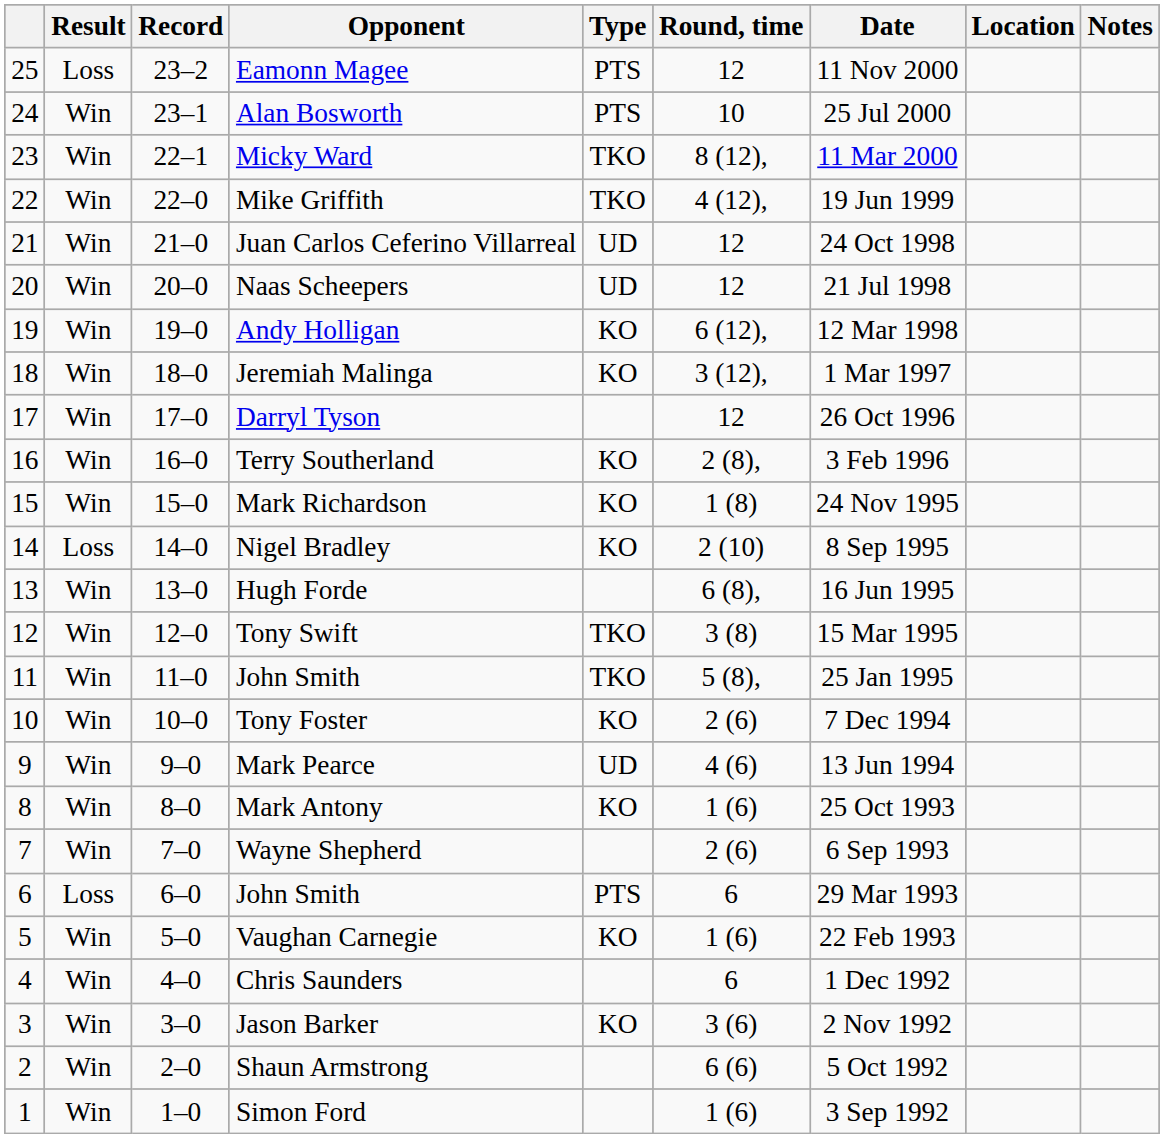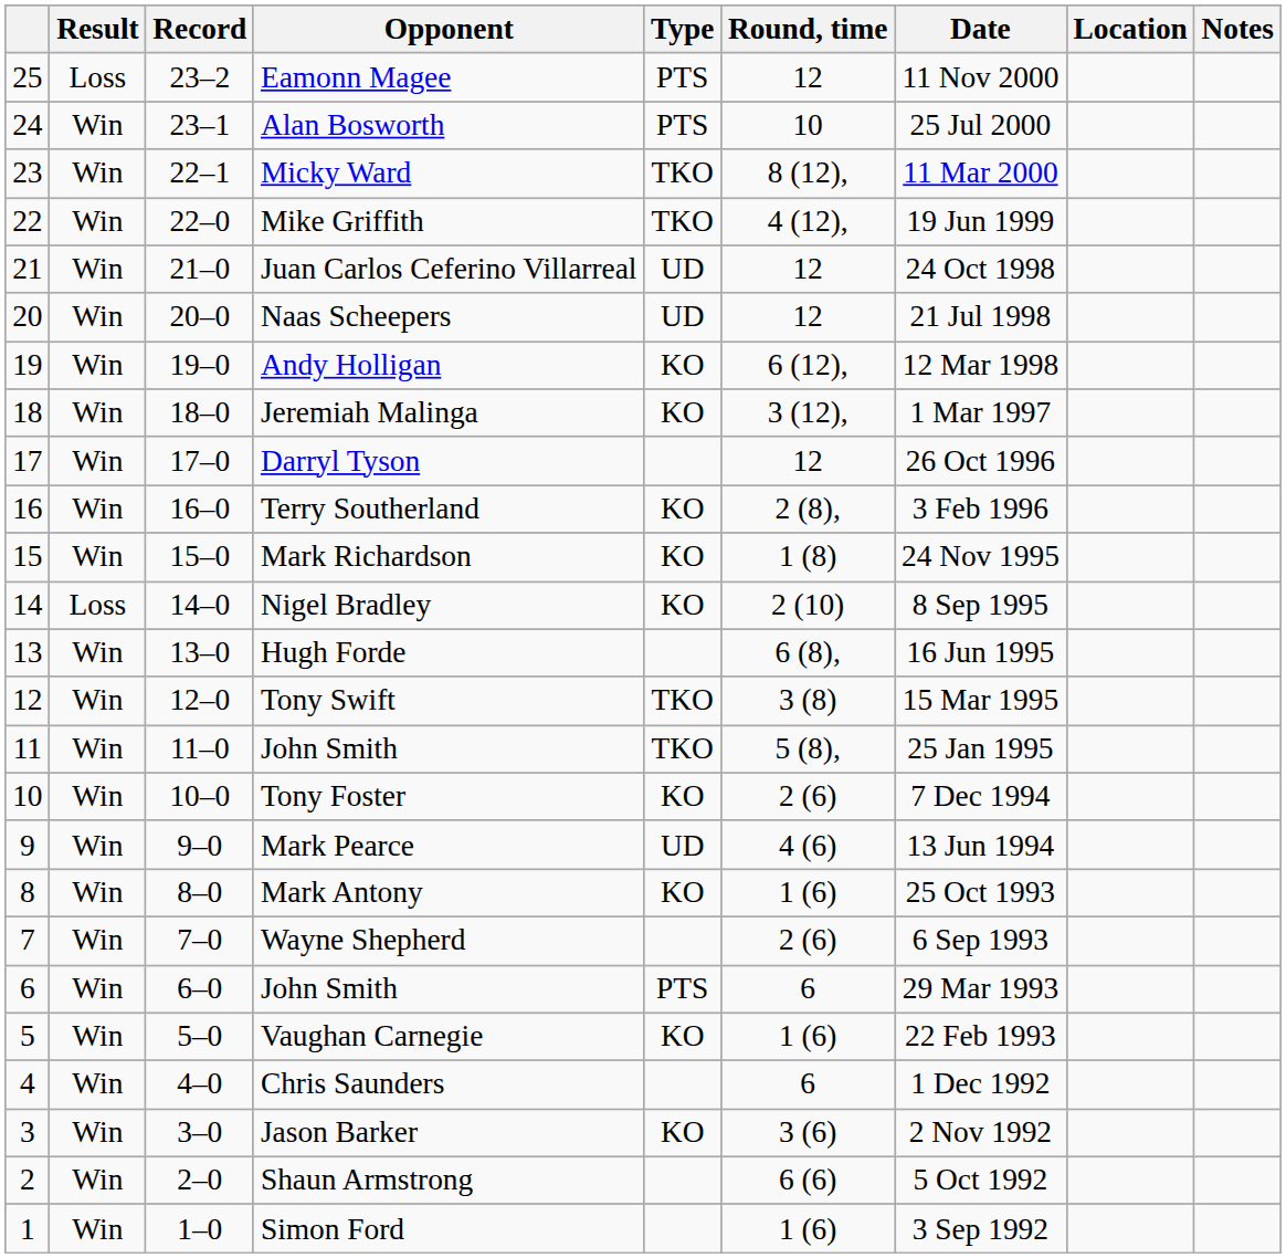 <table class="wikitable" style="text-align:center">
 <tr>
 <th></th>
 <th>Result</th>
 <th>Record</th>
 <th>Opponent</th>
 <th>Type</th>
 <th>Round, time</th>
 <th>Date</th>
 <th>Location</th>
 <th>Notes</th>
 </tr>
 <tr>
 <td>25</td>
 <td>Loss</td>
 <td>23–2</td>
 <td style="text-align:left;"><a href='#'>Eamonn Magee</a></td>
 <td>PTS</td>
 <td>12</td>
 <td>11 Nov 2000</td>
 <td style="text-align:left;"></td>
 <td style="text-align:left;"></td>
 </tr>
 <tr>
 <td>24</td>
 <td>Win</td>
 <td>23–1</td>
 <td style="text-align:left;"><a href='#'>Alan Bosworth</a></td>
 <td>PTS</td>
 <td>10</td>
 <td>25 Jul 2000</td>
 <td style="text-align:left;"></td>
 <td></td>
 </tr>
 <tr>
 <td>23</td>
 <td>Win</td>
 <td>22–1</td>
 <td style="text-align:left;"><a href='#'>Micky Ward</a></td>
 <td>TKO</td>
 <td>8 (12), </td>
 <td><a href='#'>11 Mar 2000</a></td>
 <td style="text-align:left;"></td>
 <td style="text-align:left;"></td>
 </tr>
 <tr>
 <td>22</td>
 <td>Win</td>
 <td>22–0</td>
 <td style="text-align:left;">Mike Griffith</td>
 <td>TKO</td>
 <td>4 (12), </td>
 <td>19 Jun 1999</td>
 <td style="text-align:left;"></td>
 <td style="text-align:left;"></td>
 </tr>
 <tr>
 <td>21</td>
 <td>Win</td>
 <td>21–0</td>
 <td style="text-align:left;">Juan Carlos Ceferino Villarreal</td>
 <td>UD</td>
 <td>12</td>
 <td>24 Oct 1998</td>
 <td style="text-align:left;"></td>
 <td style="text-align:left;"></td>
 </tr>
 <tr>
 <td>20</td>
 <td>Win</td>
 <td>20–0</td>
 <td style="text-align:left;">Naas Scheepers</td>
 <td>UD</td>
 <td>12</td>
 <td>21 Jul 1998</td>
 <td style="text-align:left;"></td>
 <td style="text-align:left;"></td>
 </tr>
 <tr>
 <td>19</td>
 <td>Win</td>
 <td>19–0</td>
 <td style="text-align:left;"><a href='#'>Andy Holligan</a></td>
 <td>KO</td>
 <td>6 (12), </td>
 <td>12 Mar 1998</td>
 <td style="text-align:left;"></td>
 <td style="text-align:left;"></td>
 </tr>
 <tr>
 <td>18</td>
 <td>Win</td>
 <td>18–0</td>
 <td style="text-align:left;">Jeremiah Malinga</td>
 <td>KO</td>
 <td>3 (12), </td>
 <td>1 Mar 1997</td>
 <td style="text-align:left;"></td>
 <td style="text-align:left;"></td>
 </tr>
 <tr>
 <td>17</td>
 <td>Win</td>
 <td>17–0</td>
 <td style="text-align:left;"><a href='#'>Darryl Tyson</a></td>
 <td></td>
 <td>12</td>
 <td>26 Oct 1996</td>
 <td style="text-align:left;"></td>
 <td style="text-align:left;"></td>
 </tr>
 <tr>
 <td>16</td>
 <td>Win</td>
 <td>16–0</td>
 <td style="text-align:left;">Terry Southerland</td>
 <td>KO</td>
 <td>2 (8), </td>
 <td>3 Feb 1996</td>
 <td style="text-align:left;"></td>
 <td></td>
 </tr>
 <tr>
 <td>15</td>
 <td>Win</td>
 <td>15–0</td>
 <td style="text-align:left;">Mark Richardson</td>
 <td>KO</td>
 <td>1 (8)</td>
 <td>24 Nov 1995</td>
 <td style="text-align:left;"></td>
 <td></td>
 </tr>
 <tr>
 <td>14</td>
 <td>Loss</td>
 <td>14–0</td>
 <td style="text-align:left;">Nigel Bradley</td>
 <td>KO</td>
 <td>2 (10)</td>
 <td>8 Sep 1995</td>
 <td style="text-align:left;"></td>
 <td style="text-align:left;"></td>
 </tr>
 <tr>
 <td>13</td>
 <td>Win</td>
 <td>13–0</td>
 <td style="text-align:left;">Hugh Forde</td>
 <td></td>
 <td>6 (8), </td>
 <td>16 Jun 1995</td>
 <td style="text-align:left;"></td>
 <td></td>
 </tr>
 <tr>
 <td>12</td>
 <td>Win</td>
 <td>12–0</td>
 <td style="text-align:left;">Tony Swift</td>
 <td>TKO</td>
 <td>3 (8)</td>
 <td>15 Mar 1995</td>
 <td style="text-align:left;"></td>
 <td></td>
 </tr>
 <tr>
 <td>11</td>
 <td>Win</td>
 <td>11–0</td>
 <td style="text-align:left;">John Smith</td>
 <td>TKO</td>
 <td>5 (8), </td>
 <td>25 Jan 1995</td>
 <td style="text-align:left;"></td>
 <td></td>
 </tr>
 <tr>
 <td>10</td>
 <td>Win</td>
 <td>10–0</td>
 <td style="text-align:left;">Tony Foster</td>
 <td>KO</td>
 <td>2 (6)</td>
 <td>7 Dec 1994</td>
 <td style="text-align:left;"></td>
 <td></td>
 </tr>
 <tr>
 <td>9</td>
 <td>Win</td>
 <td>9–0</td>
 <td style="text-align:left;">Mark Pearce</td>
 <td>UD</td>
 <td>4 (6)</td>
 <td>13 Jun 1994</td>
 <td style="text-align:left;"></td>
 <td></td>
 </tr>
 <tr>
 <td>8</td>
 <td>Win</td>
 <td>8–0</td>
 <td style="text-align:left;">Mark Antony</td>
 <td>KO</td>
 <td>1 (6)</td>
 <td>25 Oct 1993</td>
 <td style="text-align:left;"></td>
 <td></td>
 </tr>
 <tr>
 <td>7</td>
 <td>Win</td>
 <td>7–0</td>
 <td style="text-align:left;">Wayne Shepherd</td>
 <td></td>
 <td>2 (6)</td>
 <td>6 Sep 1993</td>
 <td style="text-align:left;"></td>
 <td></td>
 </tr>
 <tr>
 <td>6</td>
-<td>Loss</td>
+<td>Win</td>
 <td>6–0</td>
 <td style="text-align:left;">John Smith</td>
 <td>PTS</td>
 <td>6</td>
 <td>29 Mar 1993</td>
 <td style="text-align:left;"></td>
 <td></td>
 </tr>
 <tr>
 <td>5</td>
 <td>Win</td>
 <td>5–0</td>
 <td style="text-align:left;">Vaughan Carnegie</td>
 <td>KO</td>
 <td>1 (6)</td>
 <td>22 Feb 1993</td>
 <td style="text-align:left;"></td>
 <td></td>
 </tr>
 <tr>
 <td>4</td>
 <td>Win</td>
 <td>4–0</td>
 <td style="text-align:left;">Chris Saunders</td>
 <td></td>
 <td>6</td>
 <td>1 Dec 1992</td>
 <td style="text-align:left;"></td>
 <td></td>
 </tr>
 <tr>
 <td>3</td>
 <td>Win</td>
 <td>3–0</td>
 <td style="text-align:left;">Jason Barker</td>
 <td>KO</td>
 <td>3 (6)</td>
 <td>2 Nov 1992</td>
 <td style="text-align:left;"></td>
 <td></td>
 </tr>
 <tr>
 <td>2</td>
 <td>Win</td>
 <td>2–0</td>
 <td style="text-align:left;">Shaun Armstrong</td>
 <td></td>
 <td>6 (6)</td>
 <td>5 Oct 1992</td>
 <td style="text-align:left;"></td>
 <td></td>
 </tr>
 <tr>
 <td>1</td>
 <td>Win</td>
 <td>1–0</td>
 <td style="text-align:left;">Simon Ford</td>
 <td></td>
 <td>1 (6)</td>
 <td>3 Sep 1992</td>
 <td style="text-align:left;"></td>
 <td></td>
 </tr>
 </table>
